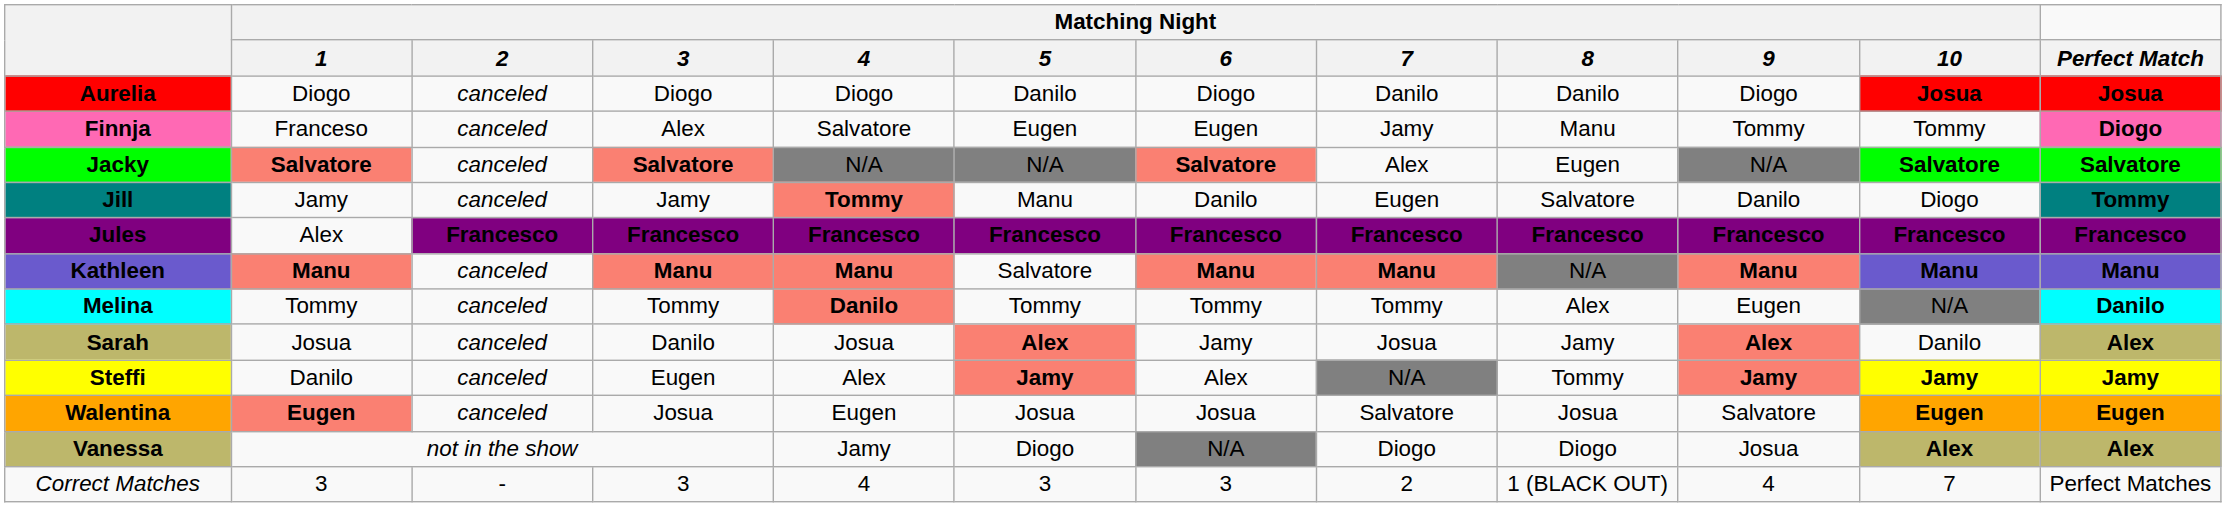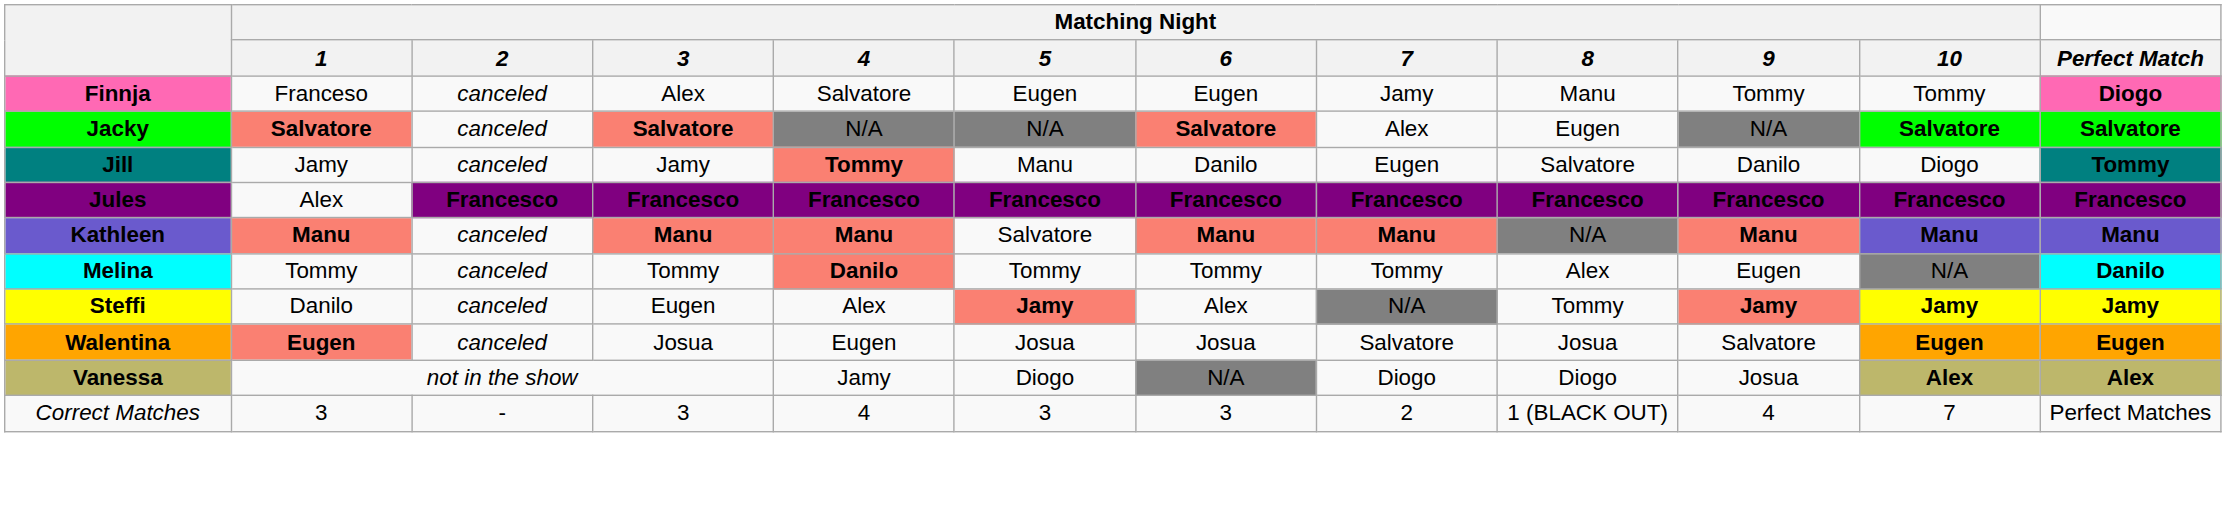 <table class="wikitable nowrap" style="text-align:center; width:100%;">
 <tr>
 <th rowspan="2" style="width:10%;"></th>
 <th colspan="10" style="text-align:center;">Matching Night</th>
 </tr>
 <tr>
 <th style="text-align:center; width:8%;"><em>1</em></th>
 <th style="text-align:center; width:8%;"><em>2</em></th>
 <th style="text-align:center; width:8%;"><em>3</em></th>
 <th style="text-align:center; width:8%;"><em>4</em></th>
 <th style="text-align:center; width:8%;"><em>5</em></th>
 <th style="text-align:center; width:8%;"><em>6</em></th>
 <th style="text-align:center; width:8%;"><em>7</em></th>
 <th style="text-align:center; width:8%;"><em>8</em></th>
 <th style="text-align:center; width:8%;"><em>9</em></th>
 <th style="text-align:center; width:8%;"><em>10</em></th>
 <th style="text-align:center; width:8%;"><em>Perfect Match</em></th>
-</tr>
-<tr>
-<td style="background:red"><strong>Aurelia</strong></td>
-<td>Diogo</td>
-<td><em>canceled</em></td>
-<td>Diogo</td>
-<td>Diogo</td>
-<td>Danilo</td>
-<td>Diogo</td>
-<td>Danilo</td>
-<td>Danilo</td>
-<td>Diogo</td>
-<td style="background:red"><strong>Josua</strong></td>
-<td style="background:red"><strong>Josua</strong></td>
 </tr>
 <tr>
 <td style="background:hotpink"><strong>Finnja</strong></td>
 <td>Franceso</td>
 <td><em>canceled</em></td>
 <td>Alex</td>
 <td>Salvatore</td>
 <td>Eugen</td>
 <td>Eugen</td>
 <td>Jamy</td>
 <td>Manu</td>
 <td>Tommy</td>
 <td>Tommy</td>
 <td style="background:hotpink"><strong>Diogo</strong></td>
 </tr>
 <tr>
 <td style="background:lime"><strong>Jacky</strong></td>
 <td style="background:salmon"><strong>Salvatore</strong></td>
 <td><em>canceled</em></td>
 <td style="background:salmon"><strong>Salvatore</strong></td>
 <td style="background:gray">N/A</td>
 <td style="background:gray">N/A</td>
 <td style="background:salmon"><strong>Salvatore</strong></td>
 <td>Alex</td>
 <td>Eugen</td>
 <td style="background:gray">N/A</td>
 <td style="background:lime"><strong>Salvatore</strong></td>
 <td style="background:lime"><strong>Salvatore</strong></td>
 </tr>
 <tr>
 <td style="background:teal"><strong>Jill</strong></td>
 <td>Jamy</td>
 <td><em>canceled</em></td>
 <td>Jamy</td>
 <td style="background:salmon"><strong>Tommy</strong></td>
 <td>Manu</td>
 <td>Danilo</td>
 <td>Eugen</td>
 <td>Salvatore</td>
 <td>Danilo</td>
 <td>Diogo</td>
 <td style="background:teal"><strong>Tommy</strong></td>
 </tr>
 <tr>
 <td style="background:purple"><strong>Jules</strong></td>
 <td>Alex</td>
 <td style="background:purple"><strong>Francesco</strong></td>
 <td style="background:purple"><strong>Francesco</strong></td>
 <td style="background:purple"><strong>Francesco</strong></td>
 <td style="background:purple"><strong>Francesco</strong></td>
 <td style="background:purple"><strong>Francesco</strong></td>
 <td style="background:purple"><strong>Francesco</strong></td>
 <td style="background:purple"><strong>Francesco</strong></td>
 <td style="background:purple"><strong>Francesco</strong></td>
 <td style="background:purple"><strong>Francesco</strong></td>
 <td style="background:purple"><strong>Francesco</strong></td>
 </tr>
 <tr>
 <td style="background:slateblue"><strong>Kathleen</strong></td>
 <td style="background:salmon"><strong>Manu</strong></td>
 <td><em>canceled</em></td>
 <td style="background:salmon"><strong>Manu</strong></td>
 <td style="background:salmon"><strong>Manu</strong></td>
 <td>Salvatore</td>
 <td style="background:salmon"><strong>Manu</strong></td>
 <td style="background:salmon"><strong>Manu</strong></td>
 <td style="background:gray">N/A</td>
 <td style="background:salmon"><strong>Manu</strong></td>
 <td style="background:slateblue"><strong>Manu</strong></td>
 <td style="background:slateblue"><strong>Manu</strong></td>
 </tr>
 <tr>
 <td style="background:aqua"><strong>Melina</strong></td>
 <td>Tommy</td>
 <td><em>canceled</em></td>
 <td>Tommy</td>
 <td style="background:salmon"><strong>Danilo</strong></td>
 <td>Tommy</td>
 <td>Tommy</td>
 <td>Tommy</td>
 <td>Alex</td>
 <td>Eugen</td>
 <td style="background:gray">N/A</td>
 <td style="background:aqua"><strong>Danilo</strong></td>
 </tr>
 <tr>
-<td style="background:darkkhaki"><strong>Sarah</strong></td>
-<td>Josua</td>
-<td><em>canceled</em></td>
-<td>Danilo</td>
-<td>Josua</td>
-<td style="background:salmon"><strong>Alex</strong></td>
-<td>Jamy</td>
-<td>Josua</td>
-<td>Jamy</td>
-<td style="background:salmon"><strong>Alex</strong></td>
-<td>Danilo</td>
-<td style="background:darkkhaki"><strong>Alex</strong></td>
-</tr>
-<tr>
 <td style="background:yellow"><strong>Steffi</strong></td>
 <td>Danilo</td>
 <td><em>canceled</em></td>
 <td>Eugen</td>
 <td>Alex</td>
 <td style="background:salmon"><strong>Jamy</strong></td>
 <td>Alex</td>
 <td style="background:gray">N/A</td>
 <td>Tommy</td>
 <td style="background:salmon"><strong>Jamy</strong></td>
 <td style="background:yellow"><strong>Jamy</strong></td>
 <td style="background:yellow"><strong>Jamy</strong></td>
 </tr>
 <tr>
 <td style="background:orange"><strong>Walentina</strong></td>
 <td style="background:salmon"><strong>Eugen</strong></td>
 <td><em>canceled</em></td>
 <td>Josua</td>
 <td>Eugen</td>
 <td>Josua</td>
 <td>Josua</td>
 <td>Salvatore</td>
 <td>Josua</td>
 <td>Salvatore</td>
 <td style="background:orange"><strong>Eugen</strong></td>
 <td style="background:orange"><strong>Eugen</strong></td>
 </tr>
 <tr>
 <td style="background:darkkhaki"><strong>Vanessa</strong></td>
 <td colspan="3"><em>not in the show</em></td>
 <td>Jamy</td>
 <td>Diogo</td>
 <td style="background:gray">N/A</td>
 <td>Diogo</td>
 <td>Diogo</td>
 <td>Josua</td>
 <td style="background:darkkhaki"><strong>Alex</strong></td>
 <td style="background:darkkhaki"><strong>Alex</strong></td>
 </tr>
 <tr>
 <td><em>Correct Matches</em></td>
 <td>3</td>
 <td>-</td>
 <td>3</td>
 <td>4</td>
 <td>3</td>
 <td>3</td>
 <td>2</td>
 <td>1 (BLACK OUT)</td>
 <td>4</td>
 <td>7</td>
 <td>Perfect Matches</td>
 </tr>
 </table>
